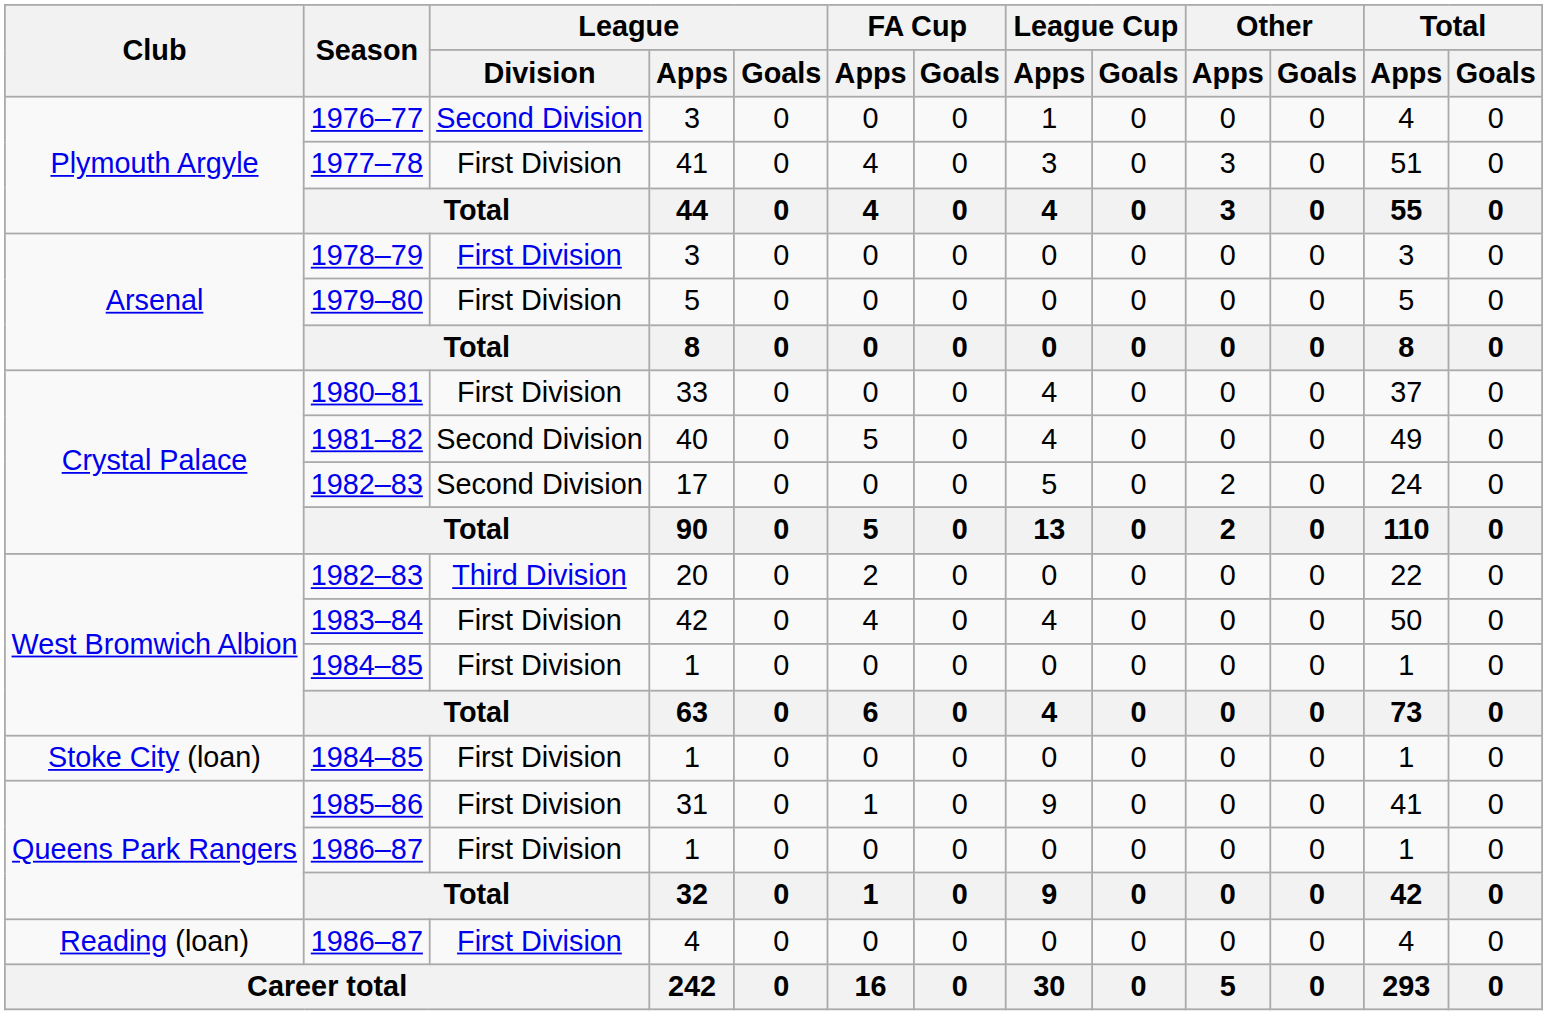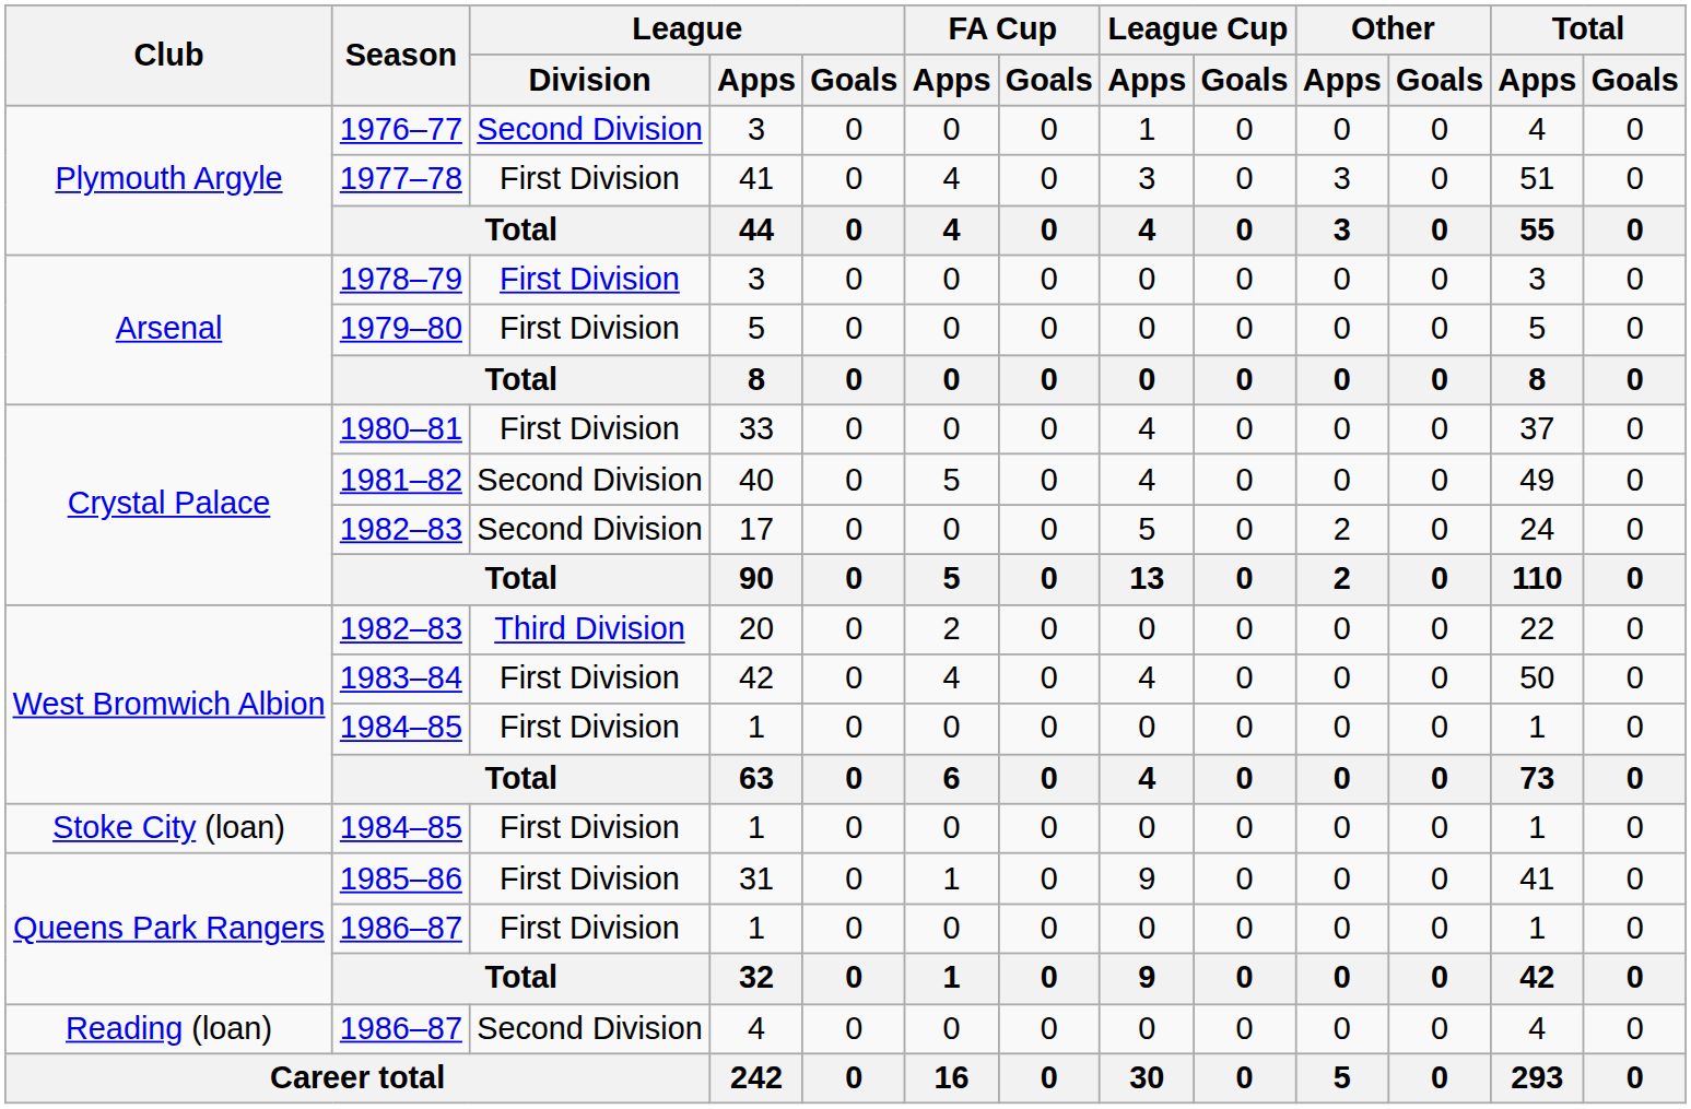 <table class="wikitable" style="text-align:center">
 <tr>
 <th rowspan="2">Club</th>
 <th rowspan="2">Season</th>
 <th colspan="3">League</th>
 <th colspan="2">FA Cup</th>
 <th colspan="2">League Cup</th>
 <th colspan="2">Other</th>
 <th colspan="2">Total</th>
 </tr>
 <tr>
 <th>Division</th>
 <th>Apps</th>
 <th>Goals</th>
 <th>Apps</th>
 <th>Goals</th>
 <th>Apps</th>
 <th>Goals</th>
 <th>Apps</th>
 <th>Goals</th>
 <th>Apps</th>
 <th>Goals</th>
 </tr>
 <tr>
 <td rowspan="3"><a href='#'>Plymouth Argyle</a></td>
 <td><a href='#'>1976–77</a></td>
 <td><a href='#'>Second Division</a></td>
 <td>3</td>
 <td>0</td>
 <td>0</td>
 <td>0</td>
 <td>1</td>
 <td>0</td>
 <td>0</td>
 <td>0</td>
 <td>4</td>
 <td>0</td>
 </tr>
 <tr>
 <td><a href='#'>1977–78</a></td>
 <td>First Division</td>
 <td>41</td>
 <td>0</td>
 <td>4</td>
 <td>0</td>
 <td>3</td>
 <td>0</td>
 <td>3</td>
 <td>0</td>
 <td>51</td>
 <td>0</td>
 </tr>
 <tr>
 <th colspan="2">Total</th>
 <th>44</th>
 <th>0</th>
 <th>4</th>
 <th>0</th>
 <th>4</th>
 <th>0</th>
 <th>3</th>
 <th>0</th>
 <th>55</th>
 <th>0</th>
 </tr>
 <tr>
 <td rowspan="3"><a href='#'>Arsenal</a></td>
 <td><a href='#'>1978–79</a></td>
 <td><a href='#'>First Division</a></td>
 <td>3</td>
 <td>0</td>
 <td>0</td>
 <td>0</td>
 <td>0</td>
 <td>0</td>
 <td>0</td>
 <td>0</td>
 <td>3</td>
 <td>0</td>
 </tr>
 <tr>
 <td><a href='#'>1979–80</a></td>
 <td>First Division</td>
 <td>5</td>
 <td>0</td>
 <td>0</td>
 <td>0</td>
 <td>0</td>
 <td>0</td>
 <td>0</td>
 <td>0</td>
 <td>5</td>
 <td>0</td>
 </tr>
 <tr>
 <th colspan="2">Total</th>
 <th>8</th>
 <th>0</th>
 <th>0</th>
 <th>0</th>
 <th>0</th>
 <th>0</th>
 <th>0</th>
 <th>0</th>
 <th>8</th>
 <th>0</th>
 </tr>
 <tr>
 <td rowspan="4"><a href='#'>Crystal Palace</a></td>
 <td><a href='#'>1980–81</a></td>
 <td>First Division</td>
 <td>33</td>
 <td>0</td>
 <td>0</td>
 <td>0</td>
 <td>4</td>
 <td>0</td>
 <td>0</td>
 <td>0</td>
 <td>37</td>
 <td>0</td>
 </tr>
 <tr>
 <td><a href='#'>1981–82</a></td>
 <td>Second Division</td>
 <td>40</td>
 <td>0</td>
 <td>5</td>
 <td>0</td>
 <td>4</td>
 <td>0</td>
 <td>0</td>
 <td>0</td>
 <td>49</td>
 <td>0</td>
 </tr>
 <tr>
 <td><a href='#'>1982–83</a></td>
 <td>Second Division</td>
 <td>17</td>
 <td>0</td>
 <td>0</td>
 <td>0</td>
 <td>5</td>
 <td>0</td>
 <td>2</td>
 <td>0</td>
 <td>24</td>
 <td>0</td>
 </tr>
 <tr>
 <th colspan="2">Total</th>
 <th>90</th>
 <th>0</th>
 <th>5</th>
 <th>0</th>
 <th>13</th>
 <th>0</th>
 <th>2</th>
 <th>0</th>
 <th>110</th>
 <th>0</th>
 </tr>
 <tr>
 <td rowspan="4"><a href='#'>West Bromwich Albion</a></td>
 <td><a href='#'>1982–83</a></td>
 <td><a href='#'>Third Division</a></td>
 <td>20</td>
 <td>0</td>
 <td>2</td>
 <td>0</td>
 <td>0</td>
 <td>0</td>
 <td>0</td>
 <td>0</td>
 <td>22</td>
 <td>0</td>
 </tr>
 <tr>
 <td><a href='#'>1983–84</a></td>
 <td>First Division</td>
 <td>42</td>
 <td>0</td>
 <td>4</td>
 <td>0</td>
 <td>4</td>
 <td>0</td>
 <td>0</td>
 <td>0</td>
 <td>50</td>
 <td>0</td>
 </tr>
 <tr>
 <td><a href='#'>1984–85</a></td>
 <td>First Division</td>
 <td>1</td>
 <td>0</td>
 <td>0</td>
 <td>0</td>
 <td>0</td>
 <td>0</td>
 <td>0</td>
 <td>0</td>
 <td>1</td>
 <td>0</td>
 </tr>
 <tr>
 <th colspan="2">Total</th>
 <th>63</th>
 <th>0</th>
 <th>6</th>
 <th>0</th>
 <th>4</th>
 <th>0</th>
 <th>0</th>
 <th>0</th>
 <th>73</th>
 <th>0</th>
 </tr>
 <tr>
 <td><a href='#'>Stoke City</a> (loan)</td>
 <td><a href='#'>1984–85</a></td>
 <td>First Division</td>
 <td>1</td>
 <td>0</td>
 <td>0</td>
 <td>0</td>
 <td>0</td>
 <td>0</td>
 <td>0</td>
 <td>0</td>
 <td>1</td>
 <td>0</td>
 </tr>
 <tr>
 <td rowspan="3"><a href='#'>Queens Park Rangers</a></td>
 <td><a href='#'>1985–86</a></td>
 <td>First Division</td>
 <td>31</td>
 <td>0</td>
 <td>1</td>
 <td>0</td>
 <td>9</td>
 <td>0</td>
 <td>0</td>
 <td>0</td>
 <td>41</td>
 <td>0</td>
 </tr>
 <tr>
 <td><a href='#'>1986–87</a></td>
 <td>First Division</td>
 <td>1</td>
 <td>0</td>
 <td>0</td>
 <td>0</td>
 <td>0</td>
 <td>0</td>
 <td>0</td>
 <td>0</td>
 <td>1</td>
 <td>0</td>
 </tr>
 <tr>
 <th colspan="2">Total</th>
 <th>32</th>
 <th>0</th>
 <th>1</th>
 <th>0</th>
 <th>9</th>
 <th>0</th>
 <th>0</th>
 <th>0</th>
 <th>42</th>
 <th>0</th>
 </tr>
 <tr>
 <td><a href='#'>Reading</a> (loan)</td>
 <td><a href='#'>1986–87</a></td>
-<td><a href='#'>First Division</a></td>
+<td>Second Division</td>
 <td>4</td>
 <td>0</td>
 <td>0</td>
 <td>0</td>
 <td>0</td>
 <td>0</td>
 <td>0</td>
 <td>0</td>
 <td>4</td>
 <td>0</td>
 </tr>
 <tr>
 <th colspan="3">Career total</th>
 <th>242</th>
 <th>0</th>
 <th>16</th>
 <th>0</th>
 <th>30</th>
 <th>0</th>
 <th>5</th>
 <th>0</th>
 <th>293</th>
 <th>0</th>
 </tr>
 </table>
